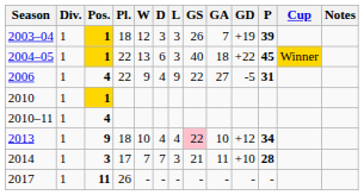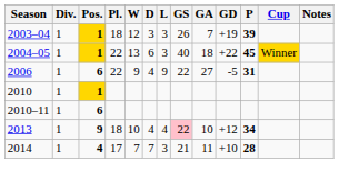 <table class="wikitable">
 <tr style="background:#efefef;">
 <th>Season</th>
 <th>Div.</th>
 <th>Pos.</th>
 <th>Pl.</th>
 <th>W</th>
 <th>D</th>
 <th>L</th>
 <th>GS</th>
 <th>GA</th>
 <th>GD</th>
 <th>P</th>
 <th><a href='#'>Cup</a></th>
 <th>Notes</th>
 </tr>
 <tr>
 <td><a href='#'>2003–04</a></td>
 <td>1</td>
 <td align=right bgcolor=gold><strong>1</strong></td>
 <td align=right>18</td>
 <td align=right>12</td>
 <td align=right>3</td>
 <td align=right>3</td>
 <td align=right>26</td>
 <td align=right>7</td>
 <td align=right>+19</td>
 <td align=right><strong>39</strong></td>
 <td></td>
 <td></td>
 </tr>
 <tr>
 <td><a href='#'>2004–05</a></td>
 <td>1</td>
 <td align=right bgcolor=gold><strong>1</strong></td>
 <td align=right>22</td>
 <td align=right>13</td>
 <td align=right>6</td>
 <td align=right>3</td>
 <td align=right>40</td>
 <td align=right>18</td>
 <td align=right>+22</td>
 <td align=right><strong>45</strong></td>
 <td bgcolor=gold>Winner</td>
 <td></td>
 </tr>
 <tr>
 <td><a href='#'>2006</a></td>
 <td>1</td>
-<td align=right><strong>4</strong></td>
+<td align=right><strong>6</strong></td>
 <td align=right>22</td>
 <td align=right>9</td>
 <td align=right>4</td>
 <td align=right>9</td>
 <td align=right>22</td>
 <td align=right>27</td>
 <td align=right>-5</td>
 <td align=right><strong>31</strong></td>
 <td></td>
 <td></td>
 </tr>
 <tr>
 <td>2010</td>
 <td>1</td>
 <td align=right bgcolor=gold><strong>1</strong></td>
 <td></td>
 <td></td>
 <td></td>
 <td></td>
 <td></td>
 <td></td>
 <td></td>
 <td></td>
 <td></td>
 <td></td>
 </tr>
 <tr>
 <td>2010–11</td>
 <td>1</td>
-<td align=right><strong>4</strong></td>
+<td align=right><strong>6</strong></td>
 <td></td>
 <td></td>
 <td></td>
 <td></td>
 <td></td>
 <td></td>
 <td></td>
 <td></td>
 <td></td>
 <td></td>
 </tr>
 <tr>
 <td><a href='#'>2013</a></td>
 <td>1</td>
 <td align=right><strong>9</strong></td>
 <td align=right>18</td>
 <td align=right>10</td>
 <td align=right>4</td>
 <td align=right>4</td>
 <td align=right style="background: pink;">22</td>
 <td align=right>10</td>
 <td align=right>+12</td>
 <td align=right><strong>34</strong></td>
 <td></td>
 <td></td>
 </tr>
 <tr>
 <td>2014</td>
 <td>1</td>
-<td align=right><strong>3</strong></td>
+<td align=right><strong>4</strong></td>
 <td align=right>17</td>
 <td align=right>7</td>
 <td align=right>7</td>
 <td align=right>3</td>
 <td align=right>21</td>
 <td align=right>11</td>
 <td align=right>+10</td>
 <td align=right><strong>28</strong></td>
 <td></td>
 <td></td>
 </tr>
-<tr>
-<td>2017</td>
-<td>1</td>
-<td align=right><strong>11</strong></td>
-<td align=right>26</td>
-<td align=right>-</td>
-<td align=right>-</td>
-<td align=right>-</td>
-<td align=right>-</td>
-<td align=right>-</td>
-<td align=right>-</td>
-<td align=right>-</td>
-<td></td>
-<td></td>
-</tr>
 </table>
